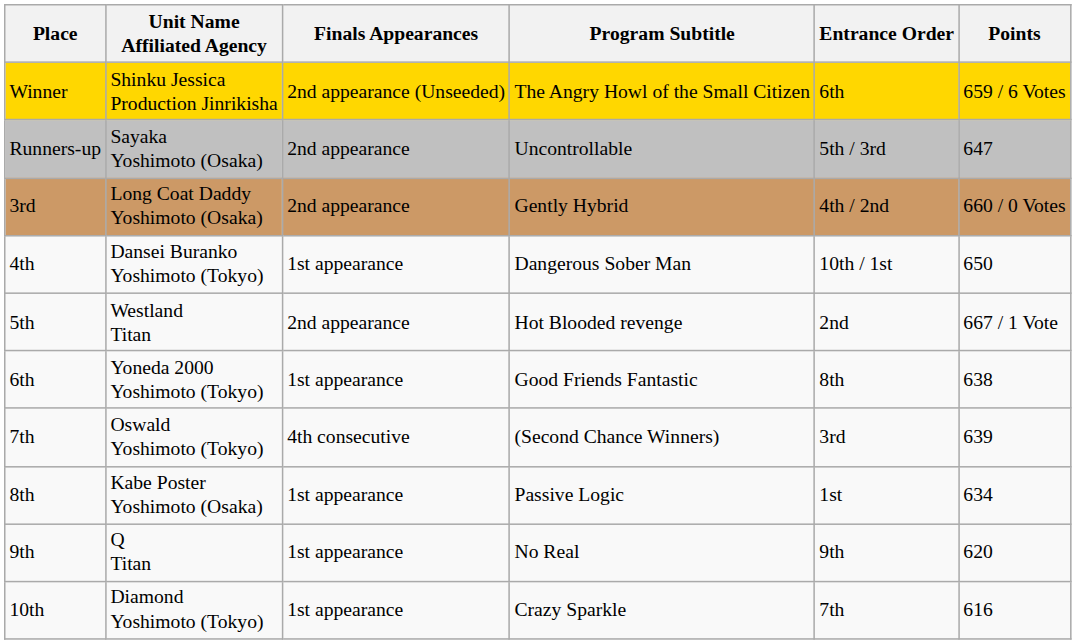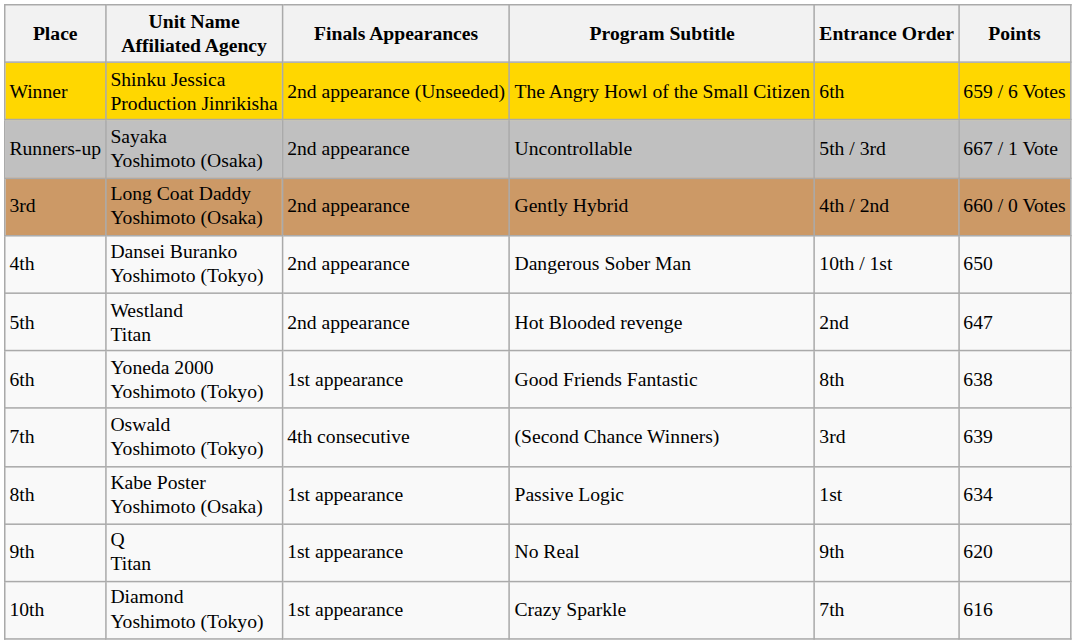 <table class="sortable wikitable" style="font-size:small;">
 <tr>
 <th>Place</th>
 <th class="unsortable">Unit Name<br>Affiliated Agency</th>
 <th>Finals Appearances</th>
 <th class="unsortable">Program Subtitle</th>
 <th>Entrance Order</th>
 <th>Points</th>
 </tr>
 <tr style="background-color:gold;">
 <td>Winner</td>
 <td>Shinku Jessica<br>Production Jinrikisha</td>
 <td>2nd appearance (Unseeded)</td>
 <td>The Angry Howl of the Small Citizen</td>
 <td>6th</td>
 <td>659 / 6 Votes</td>
 </tr>
 <tr style="background-color:silver;">
 <td>Runners-up</td>
 <td>Sayaka<br>Yoshimoto (Osaka)</td>
 <td>2nd appearance</td>
 <td>Uncontrollable</td>
 <td>5th / 3rd</td>
-<td>647</td>
+<td>667 / 1 Vote</td>
 </tr>
 <tr style="background-color:#c96;">
 <td>3rd</td>
 <td>Long Coat Daddy<br>Yoshimoto (Osaka)</td>
 <td>2nd appearance</td>
 <td>Gently Hybrid</td>
 <td>4th / 2nd</td>
 <td>660 / 0 Votes</td>
 </tr>
 <tr>
 <td>4th</td>
 <td>Dansei Buranko<br>Yoshimoto (Tokyo)</td>
-<td>1st appearance</td>
+<td>2nd appearance</td>
 <td>Dangerous Sober Man</td>
 <td>10th / 1st</td>
 <td>650</td>
 </tr>
 <tr>
 <td>5th</td>
 <td>Westland<br>Titan</td>
 <td>2nd appearance</td>
 <td>Hot Blooded revenge</td>
 <td>2nd</td>
-<td>667 / 1 Vote</td>
+<td>647</td>
 </tr>
 <tr>
 <td>6th</td>
 <td>Yoneda 2000<br>Yoshimoto (Tokyo)</td>
 <td>1st appearance</td>
 <td>Good Friends Fantastic</td>
 <td>8th</td>
 <td>638</td>
 </tr>
 <tr>
 <td>7th</td>
 <td>Oswald<br>Yoshimoto (Tokyo)</td>
 <td>4th consecutive</td>
 <td>(Second Chance Winners)</td>
 <td>3rd</td>
 <td>639</td>
 </tr>
 <tr>
 <td>8th</td>
 <td>Kabe Poster<br>Yoshimoto (Osaka)</td>
 <td>1st appearance</td>
 <td>Passive Logic</td>
 <td>1st</td>
 <td>634</td>
 </tr>
 <tr>
 <td>9th</td>
 <td>Q<br>Titan</td>
 <td>1st appearance</td>
 <td>No Real</td>
 <td>9th</td>
 <td>620</td>
 </tr>
 <tr>
 <td>10th</td>
 <td>Diamond<br>Yoshimoto (Tokyo)</td>
 <td>1st appearance</td>
 <td>Crazy Sparkle</td>
 <td>7th</td>
 <td>616</td>
 </tr>
 </table>
